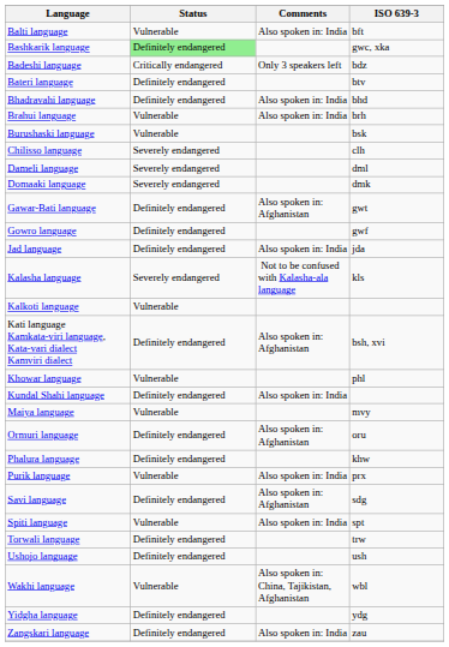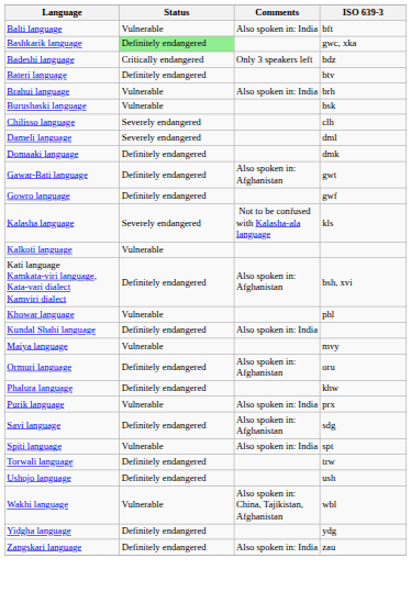 <table class="wikitable" align="center" style="font-size:90%">
 <tr>
 </tr>
 <tr>
 <th width="20%">Language</th>
 <th width="20%">Status</th>
 <th width="15%">Comments</th>
 <th width="15%">ISO 639-3</th>
 </tr>
 <tr>
 <td><a href='#'>Balti language</a></td>
 <td>Vulnerable</td>
 <td>Also spoken in: India</td>
 <td>bft</td>
 </tr>
 <tr>
 <td><a href='#'>Bashkarik language</a></td>
 <td style="background: lightgreen;">Definitely endangered</td>
 <td> </td>
 <td>gwc, xka</td>
 </tr>
 <tr>
 <td><a href='#'>Badeshi language</a></td>
 <td>Critically endangered</td>
 <td>Only 3 speakers left</td>
 <td>bdz</td>
 </tr>
 <tr>
 <td><a href='#'>Bateri language</a></td>
 <td>Definitely endangered</td>
 <td> </td>
 <td>btv</td>
 </tr>
 <tr>
-<td><a href='#'>Bhadravahi language</a></td>
-<td>Definitely endangered</td>
-<td>Also spoken in: India</td>
-<td>bhd</td>
-</tr>
-<tr>
 <td><a href='#'>Brahui language</a></td>
 <td>Vulnerable</td>
 <td>Also spoken in: India</td>
 <td>brh</td>
 </tr>
 <tr>
 <td><a href='#'>Burushaski language</a></td>
 <td>Vulnerable</td>
 <td> </td>
 <td>bsk</td>
 </tr>
 <tr>
 <td><a href='#'>Chilisso language</a></td>
 <td>Severely endangered</td>
 <td> </td>
 <td>clh</td>
 </tr>
 <tr>
 <td><a href='#'>Dameli language</a></td>
 <td>Severely endangered</td>
 <td> </td>
 <td>dml</td>
 </tr>
 <tr>
 <td><a href='#'>Domaaki language</a></td>
-<td>Severely endangered</td>
+<td>Definitely endangered</td>
 <td> </td>
 <td>dmk</td>
 </tr>
 <tr>
 <td><a href='#'>Gawar-Bati language</a></td>
 <td>Definitely endangered</td>
 <td>Also spoken in: Afghanistan</td>
 <td>gwt</td>
 </tr>
 <tr>
 <td><a href='#'>Gowro language</a></td>
 <td>Definitely endangered</td>
 <td> </td>
 <td>gwf</td>
-</tr>
-<tr>
-<td><a href='#'>Jad language</a></td>
-<td>Definitely endangered</td>
-<td>Also spoken in: India</td>
-<td>jda</td>
 </tr>
 <tr>
 <td><a href='#'>Kalasha language</a></td>
 <td>Severely endangered</td>
 <td> Not to be confused with <a href='#'>Kalasha-ala language</a></td>
 <td>kls</td>
 </tr>
 <tr>
 <td><a href='#'>Kalkoti language</a></td>
 <td>Vulnerable</td>
 <td> </td>
 <td> </td>
 </tr>
 <tr>
 <td>Kati language<br><a href='#'>Kamkata-viri language</a>, <a href='#'>Kata-vari dialect</a><br><a href='#'>Kamviri dialect</a></td>
 <td>Definitely endangered</td>
 <td>Also spoken in: Afghanistan</td>
 <td>bsh, xvi</td>
 </tr>
 <tr>
 <td><a href='#'>Khowar language</a></td>
 <td>Vulnerable</td>
 <td> </td>
 <td>phl</td>
 </tr>
 <tr>
 <td><a href='#'>Kundal Shahi language</a></td>
 <td>Definitely endangered</td>
 <td>Also spoken in: India</td>
 <td> </td>
 </tr>
 <tr>
 <td><a href='#'>Maiya language</a></td>
 <td>Vulnerable</td>
 <td> </td>
 <td>mvy</td>
 </tr>
 <tr>
 <td><a href='#'>Ormuri language</a></td>
 <td>Definitely endangered</td>
 <td>Also spoken in: Afghanistan</td>
 <td>oru</td>
 </tr>
 <tr>
 <td><a href='#'>Phalura language</a></td>
 <td>Definitely endangered</td>
 <td> </td>
 <td>khw</td>
 </tr>
 <tr>
 <td><a href='#'>Purik language</a></td>
 <td>Vulnerable</td>
 <td>Also spoken in: India</td>
 <td>prx</td>
 </tr>
 <tr>
 <td><a href='#'>Savi language</a></td>
 <td>Definitely endangered</td>
 <td>Also spoken in: Afghanistan</td>
 <td>sdg</td>
 </tr>
 <tr>
 <td><a href='#'>Spiti language</a></td>
 <td>Vulnerable</td>
 <td>Also spoken in: India</td>
 <td>spt</td>
 </tr>
 <tr>
 <td><a href='#'>Torwali language</a></td>
 <td>Definitely endangered</td>
 <td> </td>
 <td>trw</td>
 </tr>
 <tr>
 <td><a href='#'>Ushojo language</a></td>
 <td>Definitely endangered</td>
 <td> </td>
 <td>ush</td>
 </tr>
 <tr>
 <td><a href='#'>Wakhi language</a></td>
 <td>Vulnerable</td>
 <td>Also spoken in: China, Tajikistan, Afghanistan</td>
 <td>wbl</td>
 </tr>
 <tr>
 <td><a href='#'>Yidgha language</a></td>
 <td>Definitely endangered</td>
 <td> </td>
 <td>ydg</td>
 </tr>
 <tr>
 <td><a href='#'>Zangskari language</a></td>
 <td>Definitely endangered</td>
 <td>Also spoken in: India</td>
 <td>zau</td>
 </tr>
 <tr>
 </tr>
 </table>
